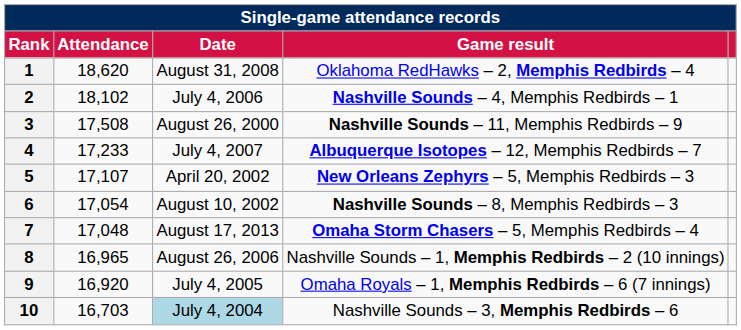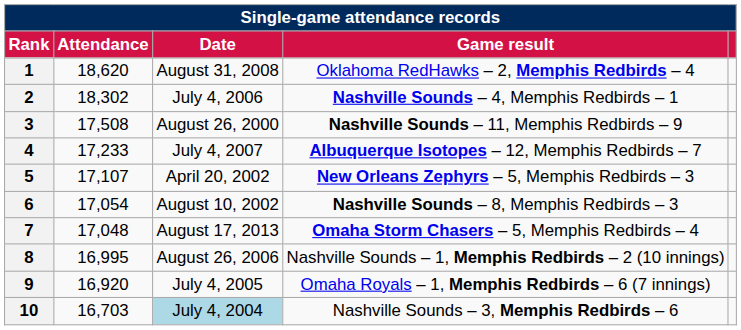 <table class="wikitable plainrowheaders" style="text-align:center">
 <tr>
 <th colspan="5" scope="col" style="background:#002a5c; color:#FFFFFF"><strong>Single-game attendance records</strong></th>
 </tr>
 <tr>
 <th scope="col" style="background:#d31145; color:#FFFFFF">Rank</th>
 <th scope="col" style="background:#d31145; color:#FFFFFF">Attendance</th>
 <th scope="col" style="background:#d31145; color:#FFFFFF">Date</th>
 <th scope="col" style="background:#d31145; color:#FFFFFF">Game result</th>
 <th scope="col" style="background:#d31145; color:#FFFFFF"></th>
 </tr>
 <tr>
 <th scope="row" style="text-align:center">1</th>
 <td>18,620</td>
 <td>August 31, 2008</td>
 <td><a href='#'>Oklahoma RedHawks</a> – 2, <strong><a href='#'>Memphis Redbirds</a></strong> – 4</td>
 <td></td>
 </tr>
 <tr>
 <th scope="row" style="text-align:center">2</th>
-<td>18,102</td>
+<td>18,302</td>
 <td>July 4, 2006</td>
 <td><strong><a href='#'>Nashville Sounds</a></strong> – 4, Memphis Redbirds – 1</td>
 <td></td>
 </tr>
 <tr>
 <th scope="row" style="text-align:center">3</th>
 <td>17,508</td>
 <td>August 26, 2000</td>
 <td><strong>Nashville Sounds</strong> – 11, Memphis Redbirds – 9</td>
 <td></td>
 </tr>
 <tr>
 <th scope="row" style="text-align:center">4</th>
 <td>17,233</td>
 <td>July 4, 2007</td>
 <td><strong><a href='#'>Albuquerque Isotopes</a></strong> – 12, Memphis Redbirds – 7</td>
 <td></td>
 </tr>
 <tr>
 <th scope="row" style="text-align:center">5</th>
 <td>17,107</td>
 <td>April 20, 2002</td>
 <td><strong><a href='#'>New Orleans Zephyrs</a></strong> – 5, Memphis Redbirds – 3</td>
 <td></td>
 </tr>
 <tr>
 <th scope="row" style="text-align:center">6</th>
 <td>17,054</td>
 <td>August 10, 2002</td>
 <td><strong>Nashville Sounds</strong> – 8, Memphis Redbirds – 3</td>
 <td></td>
 </tr>
 <tr>
 <th scope="row" style="text-align:center">7</th>
 <td>17,048</td>
 <td>August 17, 2013</td>
 <td><strong><a href='#'>Omaha Storm Chasers</a></strong> – 5, Memphis Redbirds – 4</td>
 <td></td>
 </tr>
 <tr>
 <th scope="row" style="text-align:center">8</th>
-<td>16,965</td>
+<td>16,995</td>
 <td>August 26, 2006</td>
 <td>Nashville Sounds – 1, <strong>Memphis Redbirds</strong> – 2 (10 innings)</td>
 <td></td>
 </tr>
 <tr>
 <th scope="row" style="text-align:center">9</th>
 <td>16,920</td>
 <td>July 4, 2005</td>
 <td><a href='#'>Omaha Royals</a> – 1, <strong>Memphis Redbirds</strong> – 6 (7 innings)</td>
 <td></td>
 </tr>
 <tr>
 <th scope="row" style="text-align:center">10</th>
 <td>16,703</td>
 <td style="background: lightblue;">July 4, 2004</td>
 <td>Nashville Sounds – 3, <strong>Memphis Redbirds</strong> – 6</td>
 <td></td>
 </tr>
 </table>
